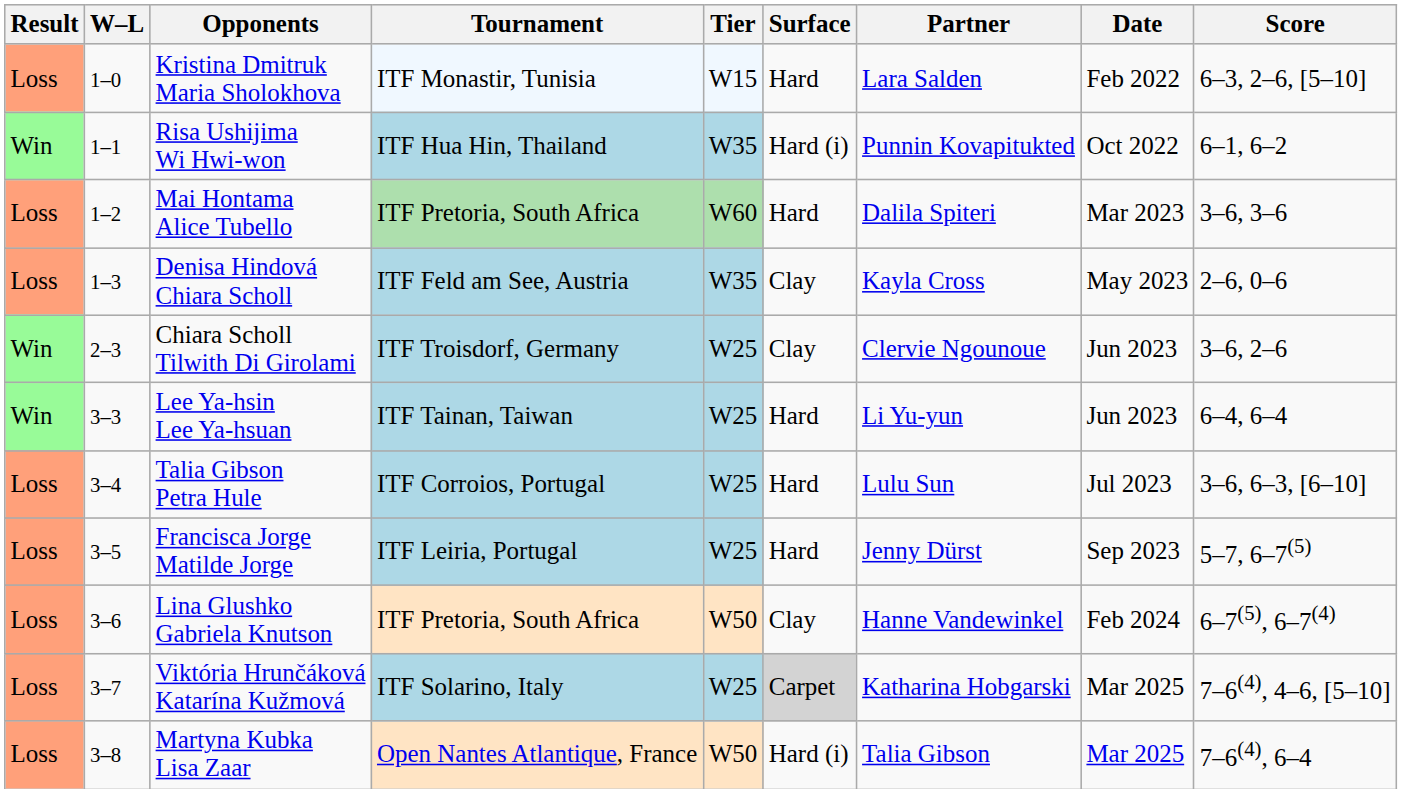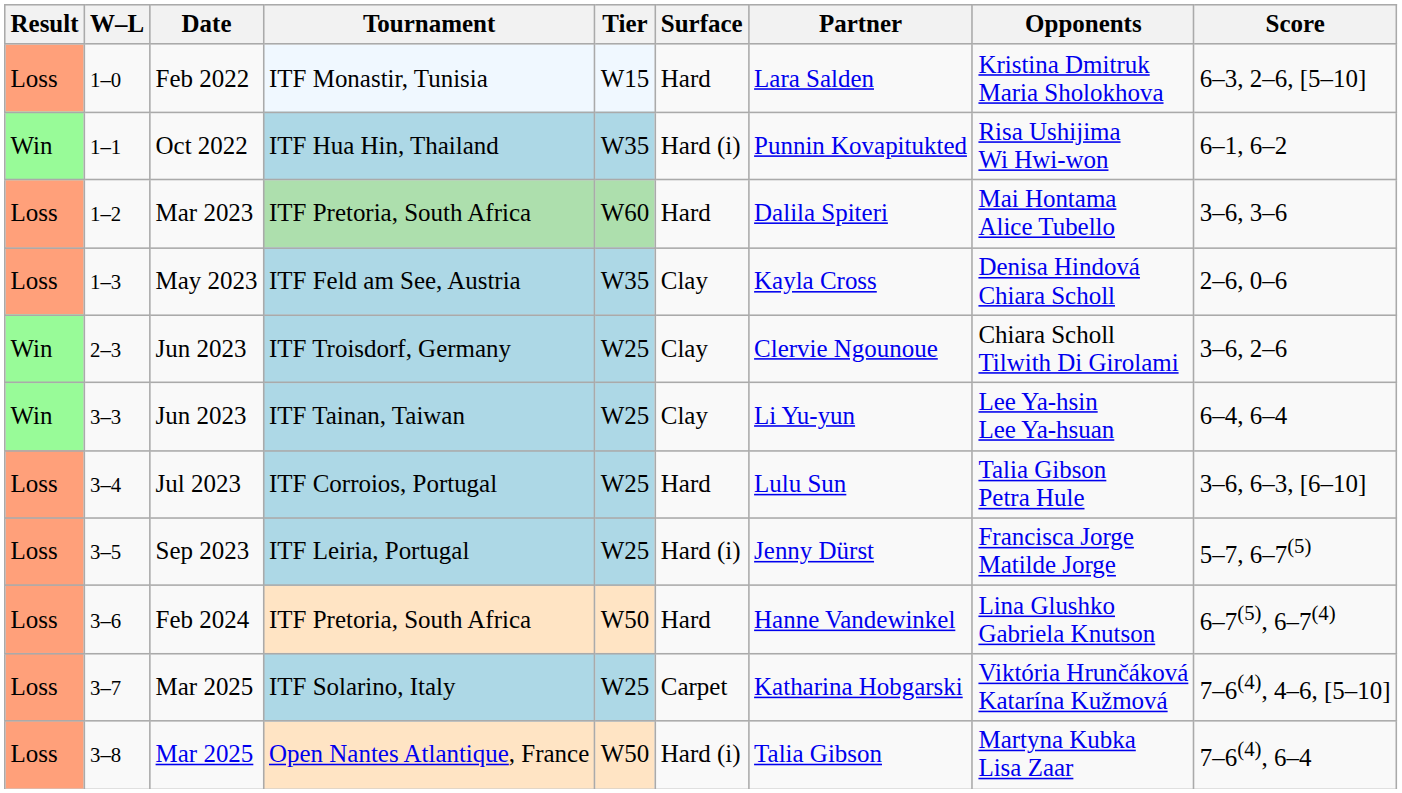 <table class="sortable wikitable">
 <tr>
 <th>Result</th>
 <th class="unsortable">W–L</th>
-<th>Opponents</th>
+<th>Date</th>
 <th>Tournament</th>
 <th>Tier</th>
 <th>Surface</th>
 <th>Partner</th>
-<th>Date</th>
+<th>Opponents</th>
 <th class="unsortable">Score</th>
 </tr>
 <tr>
 <td style="background:#ffa07a;">Loss</td>
 <td><small>1–0</small></td>
-<td> <a href='#'>Kristina Dmitruk</a> <br>  <a href='#'>Maria Sholokhova</a></td>
+<td>Feb 2022</td>
 <td style="background:#f0f8ff;">ITF Monastir, Tunisia</td>
 <td style="background:#f0f8ff;">W15</td>
 <td>Hard</td>
 <td> <a href='#'>Lara Salden</a></td>
-<td>Feb 2022</td>
+<td> <a href='#'>Kristina Dmitruk</a> <br>  <a href='#'>Maria Sholokhova</a></td>
 <td>6–3, 2–6, [5–10]</td>
 </tr>
 <tr>
 <td style="background:#98FB98;">Win</td>
 <td><small>1–1</small></td>
-<td> <a href='#'>Risa Ushijima</a> <br>  <a href='#'>Wi Hwi-won</a></td>
+<td>Oct 2022</td>
 <td style="background:lightblue;">ITF Hua Hin, Thailand</td>
 <td style="background:lightblue;">W35</td>
 <td>Hard (i)</td>
 <td> <a href='#'>Punnin Kovapitukted</a></td>
-<td>Oct 2022</td>
+<td> <a href='#'>Risa Ushijima</a> <br>  <a href='#'>Wi Hwi-won</a></td>
 <td>6–1, 6–2</td>
 </tr>
 <tr>
 <td style="background:#ffa07a;">Loss</td>
 <td><small>1–2</small></td>
-<td> <a href='#'>Mai Hontama</a> <br>  <a href='#'>Alice Tubello</a></td>
+<td>Mar 2023</td>
 <td style="background:#addfad;">ITF Pretoria, South Africa</td>
 <td style="background:#addfad;">W60</td>
 <td>Hard</td>
 <td> <a href='#'>Dalila Spiteri</a></td>
-<td>Mar 2023</td>
+<td> <a href='#'>Mai Hontama</a> <br>  <a href='#'>Alice Tubello</a></td>
 <td>3–6, 3–6</td>
 </tr>
 <tr>
 <td style="background:#ffa07a;">Loss</td>
 <td><small>1–3</small></td>
-<td> <a href='#'>Denisa Hindová</a> <br>  <a href='#'>Chiara Scholl</a></td>
+<td>May 2023</td>
 <td style="background:lightblue;">ITF Feld am See, Austria</td>
 <td style="background:lightblue;">W35</td>
 <td>Clay</td>
 <td> <a href='#'>Kayla Cross</a></td>
-<td>May 2023</td>
+<td> <a href='#'>Denisa Hindová</a> <br>  <a href='#'>Chiara Scholl</a></td>
 <td>2–6, 0–6</td>
 </tr>
 <tr>
 <td style="background:#98FB98;">Win</td>
 <td><small>2–3</small></td>
-<td> Chiara Scholl <br>  <a href='#'>Tilwith Di Girolami</a></td>
+<td>Jun 2023</td>
 <td style="background:lightblue;">ITF Troisdorf, Germany</td>
 <td style="background:lightblue;">W25</td>
 <td>Clay</td>
 <td> <a href='#'>Clervie Ngounoue</a></td>
-<td>Jun 2023</td>
+<td> Chiara Scholl <br>  <a href='#'>Tilwith Di Girolami</a></td>
 <td>3–6, 2–6</td>
 </tr>
 <tr>
 <td style="background:#98FB98;">Win</td>
 <td><small>3–3</small></td>
-<td> <a href='#'>Lee Ya-hsin</a> <br>  <a href='#'>Lee Ya-hsuan</a></td>
+<td>Jun 2023</td>
 <td style="background:lightblue;">ITF Tainan, Taiwan</td>
 <td style="background:lightblue;">W25</td>
-<td>Hard</td>
+<td>Clay</td>
 <td> <a href='#'>Li Yu-yun</a></td>
-<td>Jun 2023</td>
+<td> <a href='#'>Lee Ya-hsin</a> <br>  <a href='#'>Lee Ya-hsuan</a></td>
 <td>6–4, 6–4</td>
 </tr>
 <tr>
 <td style="background:#ffa07a;">Loss</td>
 <td><small>3–4</small></td>
-<td> <a href='#'>Talia Gibson</a> <br>  <a href='#'>Petra Hule</a></td>
+<td>Jul 2023</td>
 <td style="background:lightblue;">ITF Corroios, Portugal</td>
 <td style="background:lightblue;">W25</td>
 <td>Hard</td>
 <td> <a href='#'>Lulu Sun</a></td>
-<td>Jul 2023</td>
+<td> <a href='#'>Talia Gibson</a> <br>  <a href='#'>Petra Hule</a></td>
 <td>3–6, 6–3, [6–10]</td>
 </tr>
 <tr>
 <td style="background:#ffa07a;">Loss</td>
 <td><small>3–5</small></td>
-<td> <a href='#'>Francisca Jorge</a> <br>  <a href='#'>Matilde Jorge</a></td>
+<td>Sep 2023</td>
 <td style="background:lightblue;">ITF Leiria, Portugal</td>
 <td style="background:lightblue;">W25</td>
-<td>Hard</td>
+<td>Hard (i)</td>
 <td> <a href='#'>Jenny Dürst</a></td>
-<td>Sep 2023</td>
+<td> <a href='#'>Francisca Jorge</a> <br>  <a href='#'>Matilde Jorge</a></td>
 <td>5–7, 6–7<sup>(5)</sup></td>
 </tr>
 <tr>
 <td style="background:#ffa07a;">Loss</td>
 <td><small>3–6</small></td>
-<td> <a href='#'>Lina Glushko</a> <br>  <a href='#'>Gabriela Knutson</a></td>
+<td>Feb 2024</td>
 <td style="background:#ffe4c4;">ITF Pretoria, South Africa</td>
 <td style="background:#ffe4c4;">W50</td>
-<td>Clay</td>
+<td>Hard</td>
 <td> <a href='#'>Hanne Vandewinkel</a></td>
-<td>Feb 2024</td>
+<td> <a href='#'>Lina Glushko</a> <br>  <a href='#'>Gabriela Knutson</a></td>
 <td>6–7<sup>(5)</sup>, 6–7<sup>(4)</sup></td>
 </tr>
 <tr>
 <td style="background:#ffa07a;">Loss</td>
 <td><small>3–7</small></td>
-<td> <a href='#'>Viktória Hrunčáková</a> <br>  <a href='#'>Katarína Kužmová</a></td>
+<td>Mar 2025</td>
 <td style="background:lightblue;">ITF Solarino, Italy</td>
 <td style="background:lightblue;">W25</td>
-<td style="background: lightgrey;">Carpet</td>
+<td>Carpet</td>
 <td> <a href='#'>Katharina Hobgarski</a></td>
-<td>Mar 2025</td>
+<td> <a href='#'>Viktória Hrunčáková</a> <br>  <a href='#'>Katarína Kužmová</a></td>
 <td>7–6<sup>(4)</sup>, 4–6, [5–10]</td>
 </tr>
 <tr>
 <td style="background:#ffa07a;">Loss</td>
 <td><small>3–8</small></td>
-<td> <a href='#'>Martyna Kubka</a><br> <a href='#'>Lisa Zaar</a></td>
+<td><a href='#'>Mar 2025</a></td>
 <td style="background:#ffe4c4;"><a href='#'>Open Nantes Atlantique</a>, France</td>
 <td style="background:#ffe4c4;">W50</td>
 <td>Hard (i)</td>
 <td> <a href='#'>Talia Gibson</a></td>
-<td><a href='#'>Mar 2025</a></td>
+<td> <a href='#'>Martyna Kubka</a><br> <a href='#'>Lisa Zaar</a></td>
 <td>7–6<sup>(4)</sup>, 6–4</td>
 </tr>
 </table>
